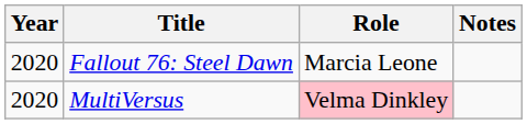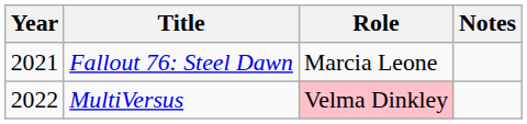 <table class="wikitable sortable">
 <tr>
 <th>Year</th>
 <th>Title</th>
 <th>Role</th>
 <th class="unsortable">Notes</th>
 </tr>
 <tr>
-<td>2020</td>
+<td>2021</td>
 <td><em><a href='#'>Fallout 76: Steel Dawn</a></em></td>
 <td>Marcia Leone</td>
 <td></td>
 </tr>
 <tr>
-<td>2020</td>
+<td>2022</td>
 <td><em><a href='#'>MultiVersus</a></em></td>
 <td style="background: pink;">Velma Dinkley</td>
 <td></td>
 </tr>
 </table>
